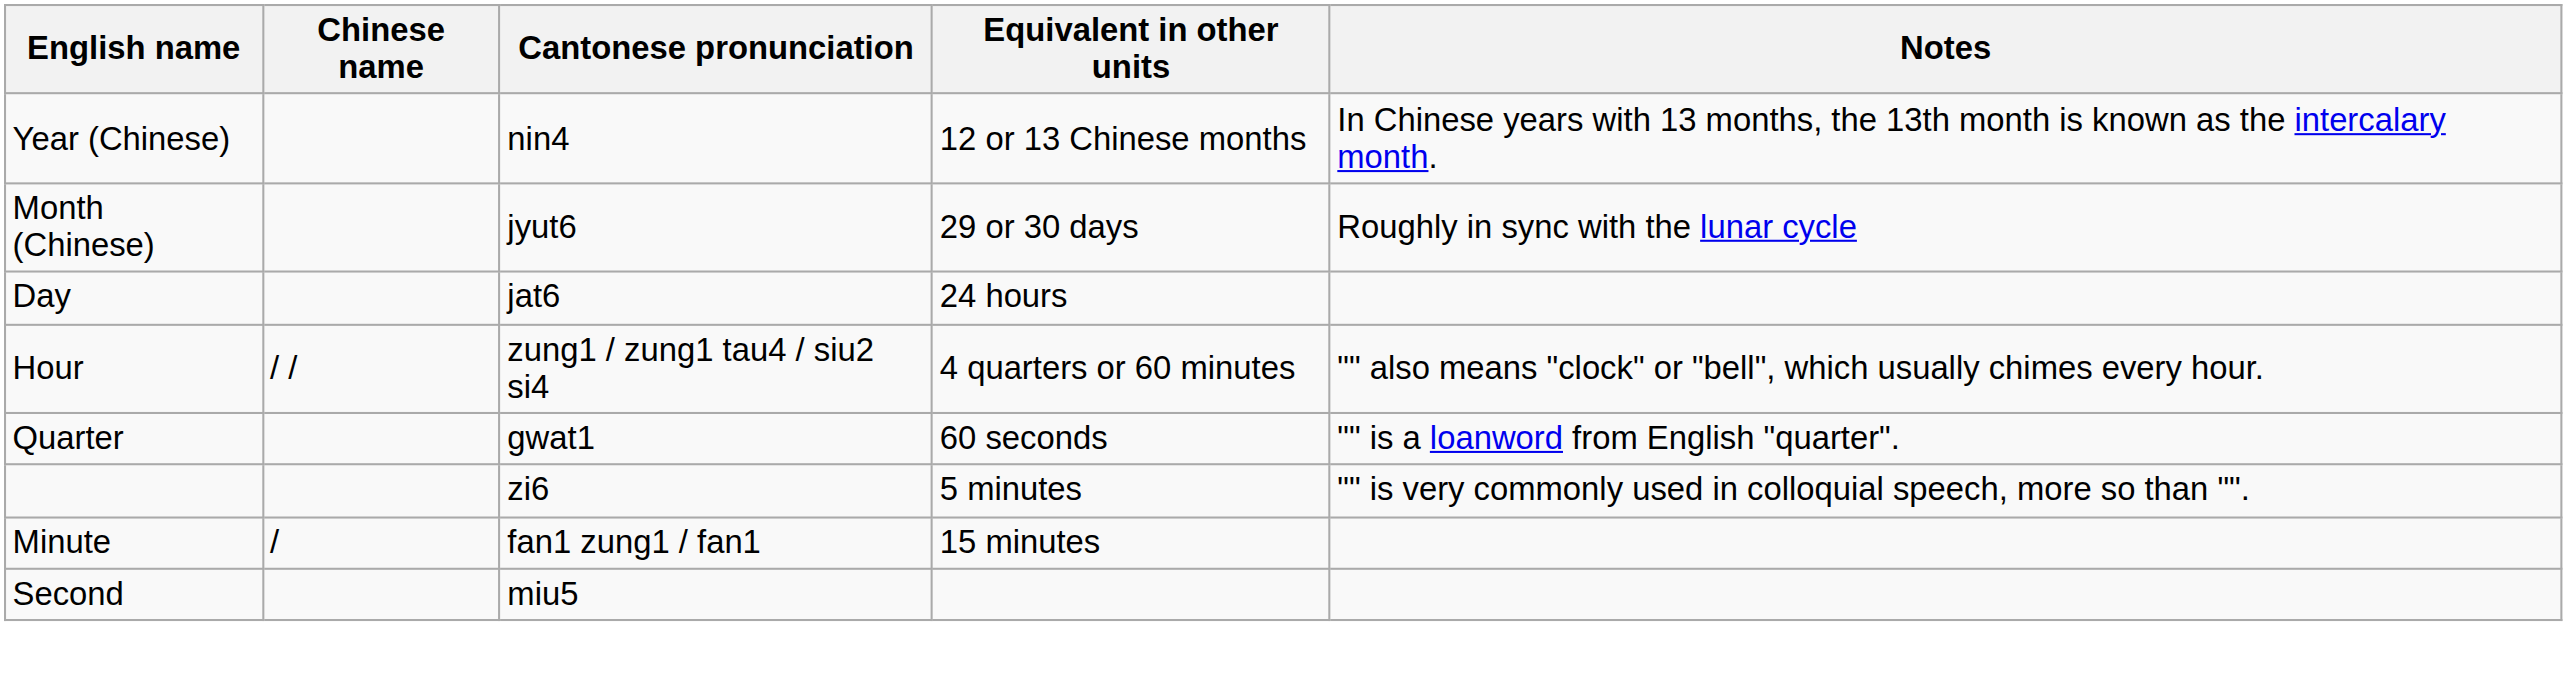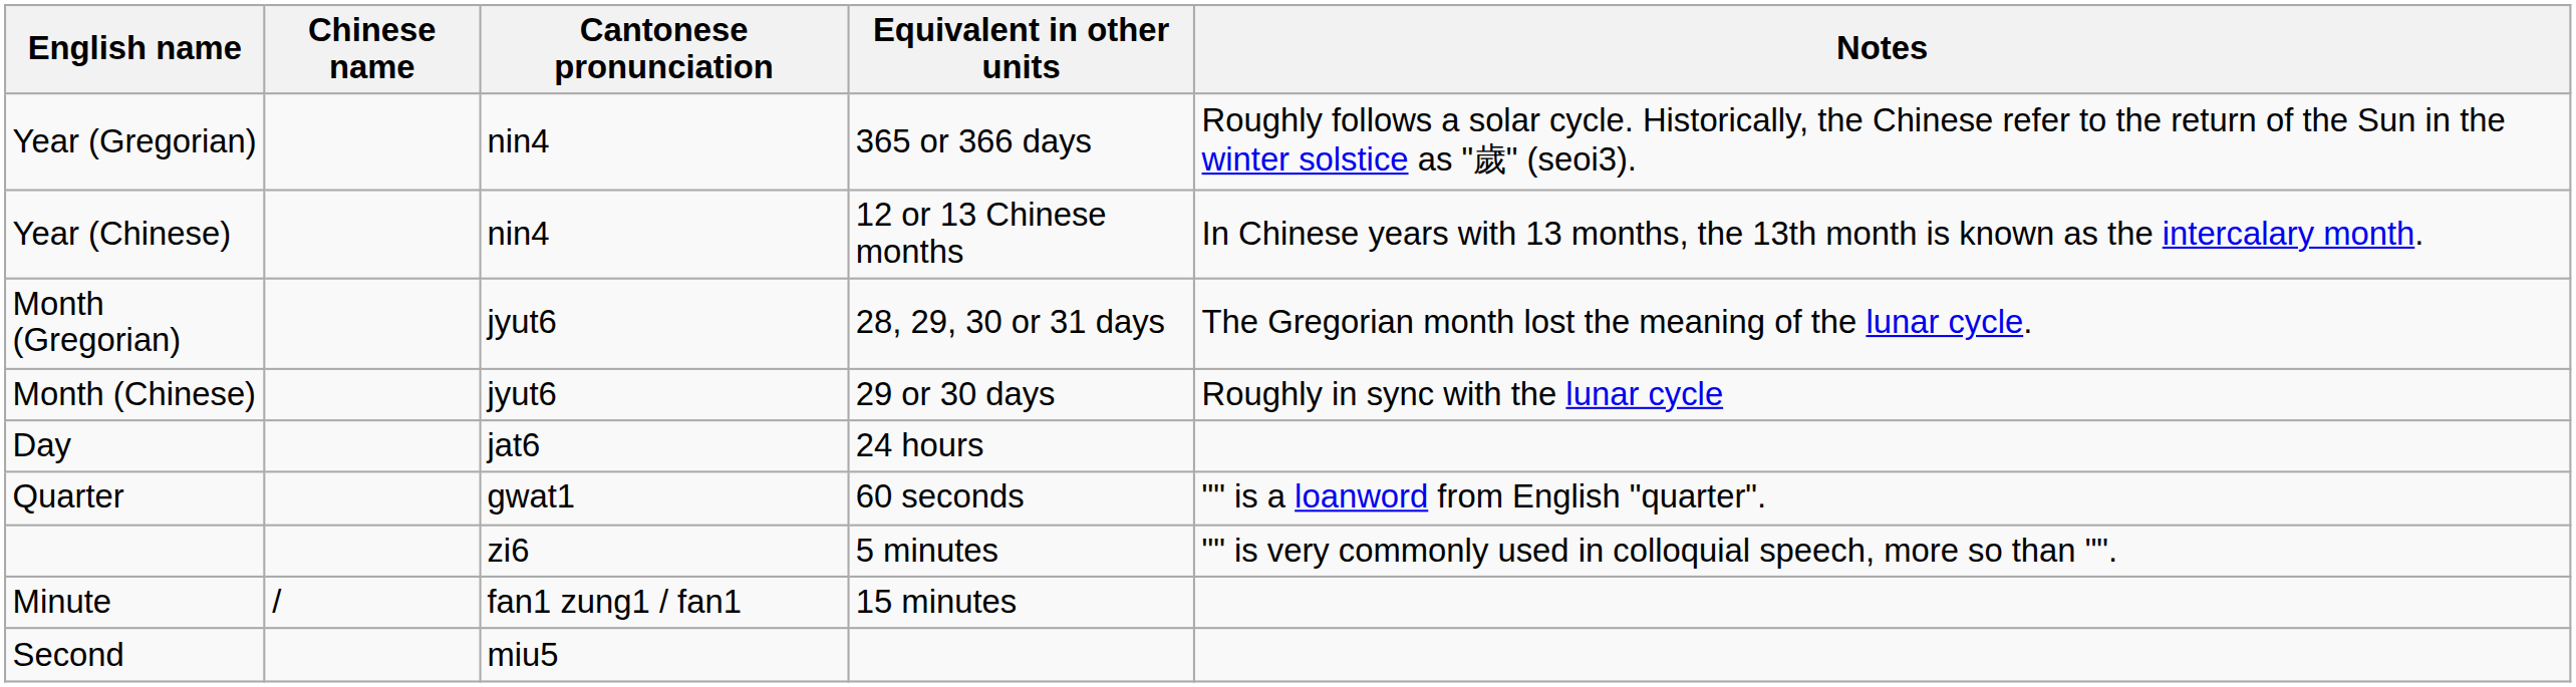 <table class="wikitable">
 <tr>
 <th>English name</th>
 <th>Chinese name</th>
 <th>Cantonese pronunciation</th>
 <th>Equivalent in other units</th>
 <th>Notes</th>
 </tr>
 <tr>
+<td>Year (Gregorian)</td>
+<td></td>
+<td>nin4</td>
+<td>365 or 366 days</td>
+<td>Roughly follows a solar cycle. Historically, the Chinese refer to the return of the Sun in the <a href='#'>winter solstice</a> as "歲" (seoi3).</td>
+</tr>
+<tr>
 <td>Year (Chinese)</td>
 <td></td>
 <td>nin4</td>
 <td>12 or 13 Chinese months</td>
 <td>In Chinese years with 13 months, the 13th month is known as the <a href='#'>intercalary month</a>.</td>
+</tr>
+<tr>
+<td>Month (Gregorian)</td>
+<td></td>
+<td>jyut6</td>
+<td>28, 29, 30 or 31 days</td>
+<td>The Gregorian month lost the meaning of the <a href='#'>lunar cycle</a>.</td>
 </tr>
 <tr>
 <td>Month (Chinese)</td>
 <td></td>
 <td>jyut6</td>
 <td>29 or 30 days</td>
 <td>Roughly in sync with the <a href='#'>lunar cycle</a></td>
 </tr>
 <tr>
 <td>Day</td>
 <td></td>
 <td>jat6</td>
 <td>24 hours</td>
 <td></td>
-</tr>
-<tr>
-<td>Hour</td>
-<td> /  / </td>
-<td>zung1 / zung1 tau4 / siu2 si4</td>
-<td>4 quarters or 60 minutes</td>
-<td>"" also means "clock" or "bell", which usually chimes every hour.</td>
 </tr>
 <tr>
 <td>Quarter</td>
 <td></td>
 <td>gwat1</td>
 <td>60 seconds</td>
 <td>"" is a <a href='#'>loanword</a> from English "quarter".</td>
 </tr>
 <tr>
 <td></td>
 <td></td>
 <td>zi6</td>
 <td>5 minutes</td>
 <td>"" is very commonly used in colloquial speech, more so than "".</td>
 </tr>
 <tr>
 <td>Minute</td>
 <td> / </td>
 <td>fan1 zung1 / fan1</td>
 <td>15 minutes</td>
 <td></td>
 </tr>
 <tr>
 <td>Second</td>
 <td></td>
 <td>miu5</td>
 <td></td>
 <td></td>
 </tr>
 </table>
